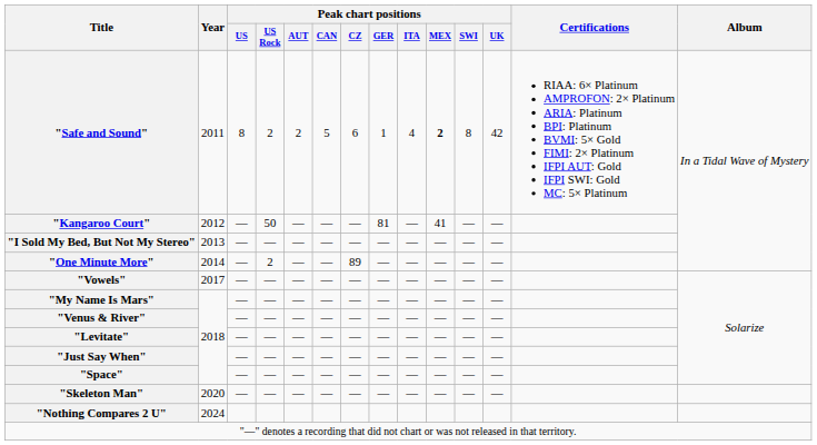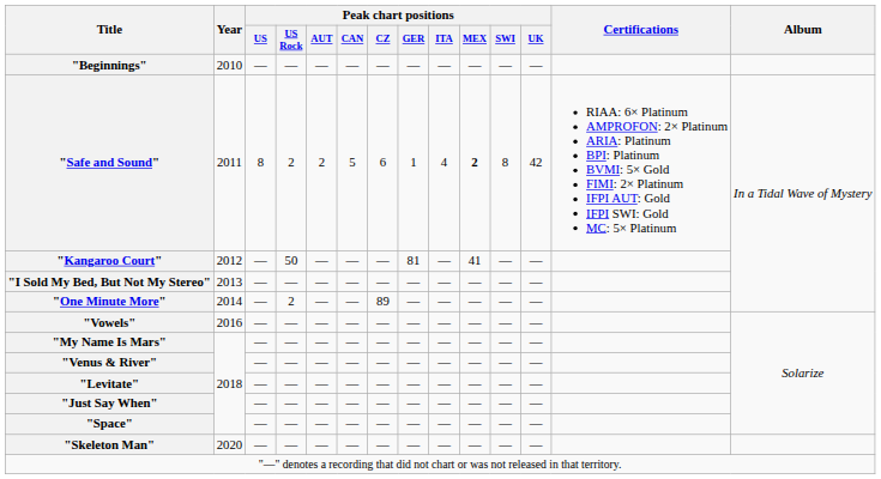 <table class="wikitable plainrowheaders" style="text-align:center;">
 <tr>
 <th scope="col" rowspan="2">Title</th>
 <th scope="col" rowspan="2">Year</th>
 <th scope="col" colspan="10">Peak chart positions</th>
 <th scope="col" rowspan="2"><a href='#'>Certifications</a></th>
 <th scope="col" rowspan="2">Album</th>
 </tr>
 <tr>
 <th scope="col" style="width:2.5em;font-size:80%;"><a href='#'>US</a><br></th>
 <th scope="col" style="width:2.5em;font-size:80%;"><a href='#'>US<br>Rock</a><br></th>
 <th scope="col" style="width:2.5em;font-size:80%;"><a href='#'>AUT</a><br></th>
 <th scope="col" style="width:2.5em;font-size:80%;"><a href='#'>CAN</a><br></th>
 <th scope="col" style="width:2.5em;font-size:80%;"><a href='#'>CZ</a><br></th>
 <th scope="col" style="width:2.5em;font-size:80%;"><a href='#'>GER</a><br></th>
 <th scope="col" style="width:2.5em;font-size:80%;"><a href='#'>ITA</a><br></th>
 <th scope="col" style="width:2.5em;font-size:80%;"><a href='#'>MEX</a><br></th>
 <th scope="col" style="width:2.5em;font-size:80%;"><a href='#'>SWI</a><br></th>
 <th scope="col" style="width:2.5em;font-size:80%;"><a href='#'>UK</a><br></th>
+</tr>
+<tr>
+<th scope="row">"Beginnings"</th>
+<td>2010</td>
+<td>—</td>
+<td>—</td>
+<td>—</td>
+<td>—</td>
+<td>—</td>
+<td>—</td>
+<td>—</td>
+<td>—</td>
+<td>—</td>
+<td>—</td>
+<td></td>
+<td></td>
 </tr>
 <tr>
 <th scope="row">"<a href='#'>Safe and Sound</a>"</th>
 <td>2011</td>
 <td>8</td>
 <td>2</td>
 <td>2</td>
 <td>5</td>
 <td>6</td>
 <td>1</td>
 <td>4</td>
 <td><strong>2</strong></td>
 <td>8</td>
 <td>42</td>
 <td style="text-align:left;"><br><ul><li>RIAA: 6× Platinum</li><li><a href='#'>AMPROFON</a>: 2× Platinum</li><li><a href='#'>ARIA</a>: Platinum</li><li><a href='#'>BPI</a>: Platinum</li><li><a href='#'>BVMI</a>: 5× Gold</li><li><a href='#'>FIMI</a>: 2× Platinum</li><li><a href='#'>IFPI AUT</a>: Gold</li><li><a href='#'>IFPI</a> SWI: Gold</li><li><a href='#'>MC</a>: 5× Platinum</li></ul></td>
 <td rowspan="4"><em>In a Tidal Wave of Mystery</em></td>
 </tr>
 <tr>
 <th scope="row">"<a href='#'>Kangaroo Court</a>"</th>
 <td>2012</td>
 <td>—</td>
 <td>50</td>
 <td>—</td>
 <td>—</td>
 <td>—</td>
 <td>81</td>
 <td>—</td>
 <td>41</td>
 <td>—</td>
 <td>—</td>
 <td></td>
 </tr>
 <tr>
 <th scope="row">"I Sold My Bed, But Not My Stereo"</th>
 <td>2013</td>
 <td>—</td>
 <td>—</td>
 <td>—</td>
 <td>—</td>
 <td>—</td>
 <td>—</td>
 <td>—</td>
 <td>—</td>
 <td>—</td>
 <td>—</td>
 <td></td>
 </tr>
 <tr>
 <th scope="row">"<a href='#'>One Minute More</a>"</th>
 <td>2014</td>
 <td>—</td>
 <td>2</td>
 <td>—</td>
 <td>—</td>
 <td>89</td>
 <td>—</td>
 <td>—</td>
 <td>—</td>
 <td>—</td>
 <td>—</td>
 <td></td>
 </tr>
 <tr>
 <th scope="row">"Vowels"</th>
-<td>2017</td>
+<td>2016</td>
 <td>—</td>
 <td>—</td>
 <td>—</td>
 <td>—</td>
 <td>—</td>
 <td>—</td>
 <td>—</td>
 <td>—</td>
 <td>—</td>
 <td>—</td>
 <td></td>
 <td rowspan="6"><em>Solarize</em></td>
 </tr>
 <tr>
 <th scope="row">"My Name Is Mars"</th>
 <td rowspan="5">2018</td>
 <td>—</td>
 <td>—</td>
 <td>—</td>
 <td>—</td>
 <td>—</td>
 <td>—</td>
 <td>—</td>
 <td>—</td>
 <td>—</td>
 <td>—</td>
 <td></td>
 </tr>
 <tr>
 <th scope="row">"Venus & River"</th>
 <td>—</td>
 <td>—</td>
 <td>—</td>
 <td>—</td>
 <td>—</td>
 <td>—</td>
 <td>—</td>
 <td>—</td>
 <td>—</td>
 <td>—</td>
 <td></td>
 </tr>
 <tr>
 <th scope="row">"Levitate"</th>
 <td>—</td>
 <td>—</td>
 <td>—</td>
 <td>—</td>
 <td>—</td>
 <td>—</td>
 <td>—</td>
 <td>—</td>
 <td>—</td>
 <td>—</td>
 <td></td>
 </tr>
 <tr>
 <th scope="row">"Just Say When"</th>
 <td>—</td>
 <td>—</td>
 <td>—</td>
 <td>—</td>
 <td>—</td>
 <td>—</td>
 <td>—</td>
 <td>—</td>
 <td>—</td>
 <td>—</td>
 <td></td>
 </tr>
 <tr>
 <th scope="row">"Space"</th>
 <td>—</td>
 <td>—</td>
 <td>—</td>
 <td>—</td>
 <td>—</td>
 <td>—</td>
 <td>—</td>
 <td>—</td>
 <td>—</td>
 <td>—</td>
 <td></td>
 </tr>
 <tr>
 <th scope="row">"Skeleton Man"</th>
 <td>2020</td>
 <td>—</td>
 <td>—</td>
 <td>—</td>
 <td>—</td>
 <td>—</td>
 <td>—</td>
 <td>—</td>
 <td>—</td>
 <td>—</td>
 <td>—</td>
 <td></td>
 <td></td>
 </tr>
 <tr>
-<th scope="row">"Nothing Compares 2 U"</th>
-<td>2024</td>
-<td></td>
-<td></td>
-<td></td>
-<td></td>
-<td></td>
-<td></td>
-<td></td>
-<td></td>
-<td></td>
-<td></td>
-<td></td>
-<td></td>
-</tr>
-<tr>
 <td colspan="14" style="font-size:90%">"—" denotes a recording that did not chart or was not released in that territory.</td>
 </tr>
 </table>
